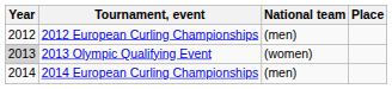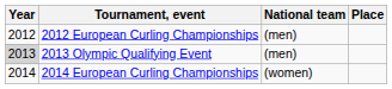 <table class="wikitable">
 <tr>
 <th scope="col">Year</th>
 <th scope="col">Tournament, event</th>
 <th scope="col">National team</th>
 <th scope="col">Place</th>
 </tr>
 <tr>
 <td>2012</td>
 <td><a href='#'>2012 European Curling Championships</a></td>
 <td> (men)</td>
 <td></td>
 </tr>
 <tr>
 <td style="background: lightgrey;">2013</td>
 <td><a href='#'>2013 Olympic Qualifying Event</a></td>
-<td> (women)</td>
+<td> (men)</td>
 <td></td>
 </tr>
 <tr>
 <td>2014</td>
 <td><a href='#'>2014 European Curling Championships</a></td>
-<td> (men)</td>
+<td> (women)</td>
 <td></td>
 </tr>
 </table>
